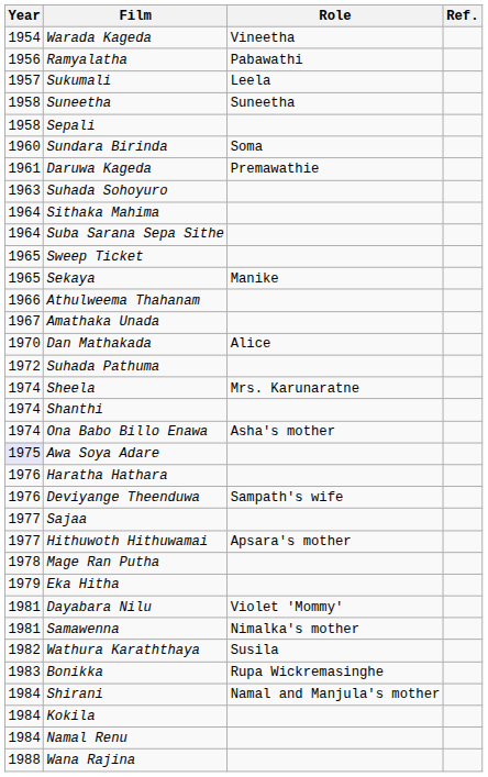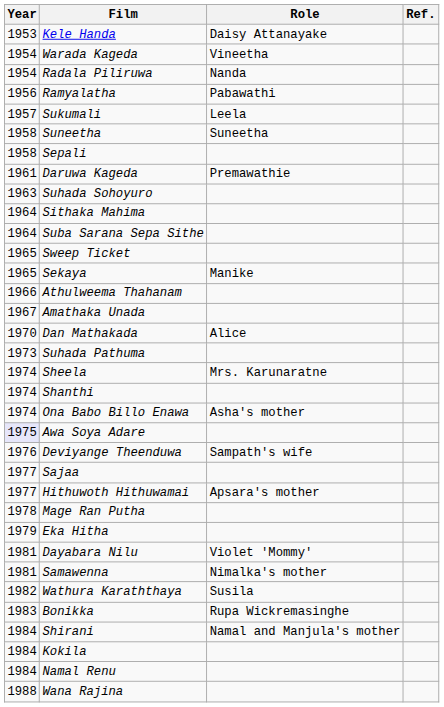 <table class="wikitable">
 <tr>
 <th>Year</th>
 <th>Film</th>
 <th>Role</th>
 <th>Ref.</th>
 </tr>
 <tr>
+<td>1953</td>
+<td><em><a href='#'>Kele Handa</a></em></td>
+<td>Daisy Attanayake</td>
+<td></td>
+</tr>
+<tr>
 <td>1954</td>
 <td><em>Warada Kageda</em></td>
 <td>Vineetha</td>
+<td></td>
+</tr>
+<tr>
+<td>1954</td>
+<td><em>Radala Piliruwa</em></td>
+<td>Nanda</td>
 <td></td>
 </tr>
 <tr>
 <td>1956</td>
 <td><em>Ramyalatha</em></td>
 <td>Pabawathi</td>
 <td></td>
 </tr>
 <tr>
 <td>1957</td>
 <td><em>Sukumali</em></td>
 <td>Leela</td>
 <td></td>
 </tr>
 <tr>
 <td>1958</td>
 <td><em>Suneetha</em></td>
 <td>Suneetha</td>
 <td></td>
 </tr>
 <tr>
 <td>1958</td>
 <td><em>Sepali</em></td>
 <td></td>
-<td></td>
-</tr>
-<tr>
-<td>1960</td>
-<td><em>Sundara Birinda</em></td>
-<td>Soma</td>
 <td></td>
 </tr>
 <tr>
 <td>1961</td>
 <td><em>Daruwa Kageda</em></td>
 <td>Premawathie</td>
 <td></td>
 </tr>
 <tr>
 <td>1963</td>
 <td><em>Suhada Sohoyuro</em></td>
 <td></td>
 <td></td>
 </tr>
 <tr>
 <td>1964</td>
 <td><em>Sithaka Mahima</em></td>
 <td></td>
 <td></td>
 </tr>
 <tr>
 <td>1964</td>
 <td><em>Suba Sarana Sepa Sithe</em></td>
 <td></td>
 <td></td>
 </tr>
 <tr>
 <td>1965</td>
 <td><em>Sweep Ticket</em></td>
 <td></td>
 <td></td>
 </tr>
 <tr>
 <td>1965</td>
 <td><em>Sekaya</em></td>
 <td>Manike</td>
 <td></td>
 </tr>
 <tr>
 <td>1966</td>
 <td><em>Athulweema Thahanam</em></td>
 <td></td>
 <td></td>
 </tr>
 <tr>
 <td>1967</td>
 <td><em>Amathaka Unada</em></td>
 <td></td>
 <td></td>
 </tr>
 <tr>
 <td>1970</td>
 <td><em>Dan Mathakada</em></td>
 <td>Alice</td>
 <td></td>
 </tr>
 <tr>
-<td>1972</td>
+<td>1973</td>
 <td><em>Suhada Pathuma</em></td>
 <td></td>
 <td></td>
 </tr>
 <tr>
 <td>1974</td>
 <td><em>Sheela</em></td>
 <td>Mrs. Karunaratne</td>
 <td></td>
 </tr>
 <tr>
 <td>1974</td>
 <td><em>Shanthi</em></td>
 <td></td>
 <td></td>
 </tr>
 <tr>
 <td>1974</td>
 <td><em>Ona Babo Billo Enawa</em></td>
 <td>Asha's mother</td>
 <td></td>
 </tr>
 <tr>
 <td style="background: lavender;">1975</td>
 <td><em>Awa Soya Adare</em></td>
-<td></td>
-<td></td>
-</tr>
-<tr>
-<td>1976</td>
-<td><em>Haratha Hathara</em></td>
 <td></td>
 <td></td>
 </tr>
 <tr>
 <td>1976</td>
 <td><em>Deviyange Theenduwa</em></td>
 <td>Sampath's wife</td>
 <td></td>
 </tr>
 <tr>
 <td>1977</td>
 <td><em>Sajaa</em></td>
 <td></td>
 <td></td>
 </tr>
 <tr>
 <td>1977</td>
 <td><em>Hithuwoth Hithuwamai</em></td>
 <td>Apsara's mother</td>
 <td></td>
 </tr>
 <tr>
 <td>1978</td>
 <td><em>Mage Ran Putha</em></td>
 <td></td>
 <td></td>
 </tr>
 <tr>
 <td>1979</td>
 <td><em>Eka Hitha</em></td>
 <td></td>
 <td></td>
 </tr>
 <tr>
 <td>1981</td>
 <td><em>Dayabara Nilu</em></td>
 <td>Violet 'Mommy'</td>
 <td></td>
 </tr>
 <tr>
 <td>1981</td>
 <td><em>Samawenna</em></td>
 <td>Nimalka's mother</td>
 <td></td>
 </tr>
 <tr>
 <td>1982</td>
 <td><em>Wathura Karaththaya</em></td>
 <td>Susila</td>
 <td></td>
 </tr>
 <tr>
 <td>1983</td>
 <td><em>Bonikka</em></td>
 <td>Rupa Wickremasinghe</td>
 <td></td>
 </tr>
 <tr>
 <td>1984</td>
 <td><em>Shirani</em></td>
 <td>Namal and Manjula's mother</td>
 <td></td>
 </tr>
 <tr>
 <td>1984</td>
 <td><em>Kokila</em></td>
 <td></td>
 <td></td>
 </tr>
 <tr>
 <td>1984</td>
 <td><em>Namal Renu</em></td>
 <td></td>
 <td></td>
 </tr>
 <tr>
 <td>1988</td>
 <td><em>Wana Rajina</em></td>
 <td></td>
 <td></td>
 </tr>
 </table>
